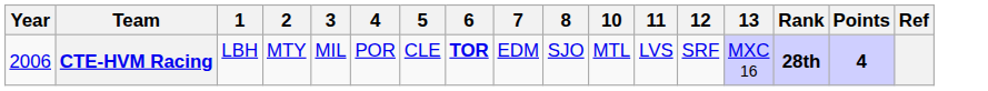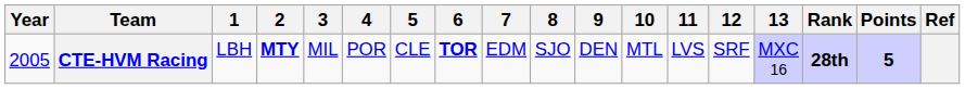 <table class="wikitable" style="text-align:center; font-size:95%">
 <tr>
 <th>Year</th>
 <th>Team</th>
 <th>1</th>
 <th>2</th>
 <th>3</th>
 <th>4</th>
 <th>5</th>
 <th>6</th>
 <th>7</th>
 <th>8</th>
+<th>9</th>
 <th>10</th>
 <th>11</th>
 <th>12</th>
 <th>13</th>
 <th>Rank</th>
 <th>Points</th>
 <th>Ref</th>
 </tr>
 <tr>
-<td><a href='#'>2006</a></td>
+<td><a href='#'>2005</a></td>
 <th><a href='#'>CTE-HVM Racing</a></th>
 <td><a href='#'>LBH</a><br> </td>
-<td><a href='#'>MTY</a><br> </td>
+<td><strong><a href='#'>MTY</a><br> </strong></td>
 <td><a href='#'>MIL</a><br> </td>
 <td><a href='#'>POR</a><br> </td>
 <td><a href='#'>CLE</a><br> </td>
 <td><strong><a href='#'>TOR</a><br> </strong></td>
 <td><a href='#'>EDM</a><br> </td>
 <td><a href='#'>SJO</a><br> </td>
+<td><a href='#'>DEN</a><br> </td>
 <td><a href='#'>MTL</a><br> </td>
 <td><a href='#'>LVS</a><br> </td>
 <td><a href='#'>SRF</a><br> </td>
 <td style="background:#CFCFFF;"><a href='#'>MXC</a><br><small>16</small></td>
 <td style="background:#CFCFFF;"><strong>28th</strong></td>
-<td style="background:#CFCFFF;"><strong>4</strong></td>
+<td style="background:#CFCFFF;"><strong>5</strong></td>
 <th></th>
 </tr>
 </table>
